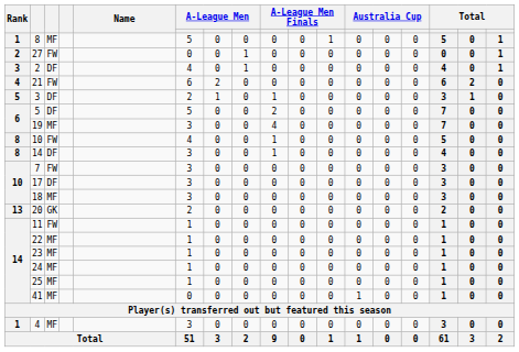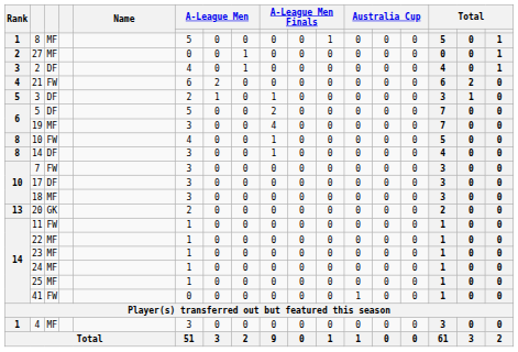 <table class="wikitable sortable" style="text-align:center;">
 <tr>
 <th rowspan="2" width="15">Rank</th>
 <th rowspan="2" width="15"></th>
 <th rowspan="2" width="15"></th>
 <th rowspan="2" width="15"></th>
 <th rowspan="2" width="145">Name</th>
 <th colspan="3" width="120"><a href='#'>A-League Men</a></th>
 <th colspan="3" width="120"><a href='#'>A-League Men Finals</a></th>
 <th colspan="3" width="120"><a href='#'>Australia Cup</a></th>
 <th colspan="3" width="120">Total</th>
 </tr>
 <tr>
 <th style="width:30px"></th>
 <th style="width:30px"></th>
 <th style="width:30px"></th>
 <th style="width:30px"></th>
 <th style="width:30px"></th>
 <th style="width:30px"></th>
 <th style="width:30px"></th>
 <th style="width:30px"></th>
 <th style="width:30px"></th>
 <th style="width:30px"></th>
 <th style="width:30px"></th>
 <th style="width:30px"></th>
 </tr>
 <tr>
 <th>1</th>
 <td>8</td>
 <td>MF</td>
 <td></td>
 <td align="left"><br></td>
 <td>5</td>
 <td>0</td>
 <td>0<br></td>
 <td>0</td>
 <td>0</td>
 <td>1<br></td>
 <td>0</td>
 <td>0</td>
 <td>0<br></td>
 <th>5</th>
 <th>0</th>
 <th>1</th>
 </tr>
 <tr>
 <th>2</th>
 <td>27</td>
-<td>FW</td>
+<td>MF</td>
 <td></td>
 <td align="left"><br></td>
 <td>0</td>
 <td>0</td>
 <td>1<br></td>
 <td>0</td>
 <td>0</td>
 <td>0<br></td>
 <td>0</td>
 <td>0</td>
 <td>0<br></td>
 <th>0</th>
 <th>0</th>
 <th>1</th>
 </tr>
 <tr>
 <th>3</th>
 <td>2</td>
 <td>DF</td>
 <td></td>
 <td align="left"><br></td>
 <td>4</td>
 <td>0</td>
 <td>1<br></td>
 <td>0</td>
 <td>0</td>
 <td>0<br></td>
 <td>0</td>
 <td>0</td>
 <td>0<br></td>
 <th>4</th>
 <th>0</th>
 <th>1</th>
 </tr>
 <tr>
 <th>4</th>
 <td>21</td>
 <td>FW</td>
 <td></td>
 <td align="left"><br></td>
 <td>6</td>
 <td>2</td>
 <td>0<br></td>
 <td>0</td>
 <td>0</td>
 <td>0<br></td>
 <td>0</td>
 <td>0</td>
 <td>0<br></td>
 <th>6</th>
 <th>2</th>
 <th>0</th>
 </tr>
 <tr>
 <th>5</th>
 <td>3</td>
 <td>DF</td>
 <td></td>
 <td align="left"><br></td>
 <td>2</td>
 <td>1</td>
 <td>0<br></td>
 <td>1</td>
 <td>0</td>
 <td>0<br></td>
 <td>0</td>
 <td>0</td>
 <td>0<br></td>
 <th>3</th>
 <th>1</th>
 <th>0</th>
 </tr>
 <tr>
 <th rowspan="2">6</th>
 <td>5</td>
 <td>DF</td>
 <td></td>
 <td align="left"><br></td>
 <td>5</td>
 <td>0</td>
 <td>0<br></td>
 <td>2</td>
 <td>0</td>
 <td>0<br></td>
 <td>0</td>
 <td>0</td>
 <td>0<br></td>
 <th>7</th>
 <th>0</th>
 <th>0</th>
 </tr>
 <tr>
 <td>19</td>
 <td>MF</td>
 <td></td>
 <td align="left"><br></td>
 <td>3</td>
 <td>0</td>
 <td>0<br></td>
 <td>4</td>
 <td>0</td>
 <td>0<br></td>
 <td>0</td>
 <td>0</td>
 <td>0<br></td>
 <th>7</th>
 <th>0</th>
 <th>0</th>
 </tr>
 <tr>
 <th>8</th>
 <td>10</td>
 <td>FW</td>
 <td></td>
 <td align="left"><br></td>
 <td>4</td>
 <td>0</td>
 <td>0<br></td>
 <td>1</td>
 <td>0</td>
 <td>0<br></td>
 <td>0</td>
 <td>0</td>
 <td>0<br></td>
 <th>5</th>
 <th>0</th>
 <th>0</th>
 </tr>
 <tr>
 <th>8</th>
 <td>14</td>
 <td>DF</td>
 <td></td>
 <td align="left"><br></td>
 <td>3</td>
 <td>0</td>
 <td>0<br></td>
 <td>1</td>
 <td>0</td>
 <td>0<br></td>
 <td>0</td>
 <td>0</td>
 <td>0<br></td>
 <th>4</th>
 <th>0</th>
 <th>0</th>
 </tr>
 <tr>
 <th rowspan="3">10</th>
 <td>7</td>
 <td>FW</td>
 <td></td>
 <td align="left"><br></td>
 <td>3</td>
 <td>0</td>
 <td>0<br></td>
 <td>0</td>
 <td>0</td>
 <td>0<br></td>
 <td>0</td>
 <td>0</td>
 <td>0<br></td>
 <th>3</th>
 <th>0</th>
 <th>0</th>
 </tr>
 <tr>
 <td>17</td>
 <td>DF</td>
 <td></td>
 <td align="left"><br></td>
 <td>3</td>
 <td>0</td>
 <td>0<br></td>
 <td>0</td>
 <td>0</td>
 <td>0<br></td>
 <td>0</td>
 <td>0</td>
 <td>0<br></td>
 <th>3</th>
 <th>0</th>
 <th>0</th>
 </tr>
 <tr>
 <td>18</td>
 <td>MF</td>
 <td></td>
 <td align="left"><br></td>
 <td>3</td>
 <td>0</td>
 <td>0<br></td>
 <td>0</td>
 <td>0</td>
 <td>0<br></td>
 <td>0</td>
 <td>0</td>
 <td>0<br></td>
 <th>3</th>
 <th>0</th>
 <th>0</th>
 </tr>
 <tr>
 <th>13</th>
 <td>20</td>
 <td>GK</td>
 <td></td>
 <td align="left"><br></td>
 <td>2</td>
 <td>0</td>
 <td>0<br></td>
 <td>0</td>
 <td>0</td>
 <td>0<br></td>
 <td>0</td>
 <td>0</td>
 <td>0<br></td>
 <th>2</th>
 <th>0</th>
 <th>0</th>
 </tr>
 <tr>
 <th rowspan="6">14</th>
 <td>11</td>
 <td>FW</td>
 <td></td>
 <td align="left"><br></td>
 <td>1</td>
 <td>0</td>
 <td>0<br></td>
 <td>0</td>
 <td>0</td>
 <td>0<br></td>
 <td>0</td>
 <td>0</td>
 <td>0<br></td>
 <th>1</th>
 <th>0</th>
 <th>0</th>
 </tr>
 <tr>
 <td>22</td>
 <td>MF</td>
 <td></td>
 <td align="left"><br></td>
 <td>1</td>
 <td>0</td>
 <td>0<br></td>
 <td>0</td>
 <td>0</td>
 <td>0<br></td>
 <td>0</td>
 <td>0</td>
 <td>0<br></td>
 <th>1</th>
 <th>0</th>
 <th>0</th>
 </tr>
 <tr>
 <td>23</td>
 <td>MF</td>
 <td></td>
 <td align="left"><br></td>
 <td>1</td>
 <td>0</td>
 <td>0<br></td>
 <td>0</td>
 <td>0</td>
 <td>0<br></td>
 <td>0</td>
 <td>0</td>
 <td>0<br></td>
 <th>1</th>
 <th>0</th>
 <th>0</th>
 </tr>
 <tr>
 <td>24</td>
 <td>MF</td>
 <td></td>
 <td align="left"><br></td>
 <td>1</td>
 <td>0</td>
 <td>0<br></td>
 <td>0</td>
 <td>0</td>
 <td>0<br></td>
 <td>0</td>
 <td>0</td>
 <td>0<br></td>
 <th>1</th>
 <th>0</th>
 <th>0</th>
 </tr>
 <tr>
 <td>25</td>
 <td>MF</td>
 <td></td>
 <td align="left"><br></td>
 <td>1</td>
 <td>0</td>
 <td>0<br></td>
 <td>0</td>
 <td>0</td>
 <td>0<br></td>
 <td>0</td>
 <td>0</td>
 <td>0<br></td>
 <th>1</th>
 <th>0</th>
 <th>0</th>
 </tr>
 <tr>
 <td>41</td>
-<td>MF</td>
+<td>FW</td>
 <td></td>
 <td align="left"><br></td>
 <td>0</td>
 <td>0</td>
 <td>0<br></td>
 <td>0</td>
 <td>0</td>
 <td>0<br></td>
 <td>1</td>
 <td>0</td>
 <td>0<br></td>
 <th>1</th>
 <th>0</th>
 <th>0</th>
 </tr>
 <tr>
 <th colspan="19">Player(s) transferred out but featured this season</th>
 </tr>
 <tr>
 <th>1</th>
 <td>4</td>
 <td>MF</td>
 <td></td>
 <td align="left"><br></td>
 <td>3</td>
 <td>0</td>
 <td>0<br></td>
 <td>0</td>
 <td>0</td>
 <td>0<br></td>
 <td>0</td>
 <td>0</td>
 <td>0<br></td>
 <th>3</th>
 <th>0</th>
 <th>0</th>
 </tr>
 <tr>
 <th colspan="5">Total<br></th>
 <th>51</th>
 <th>3</th>
 <th>2<br></th>
 <th>9</th>
 <th>0</th>
 <th>1<br></th>
 <th>1</th>
 <th>0</th>
 <th>0<br></th>
 <th>61</th>
 <th>3</th>
 <th>2</th>
 </tr>
 </table>
